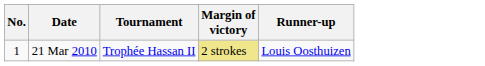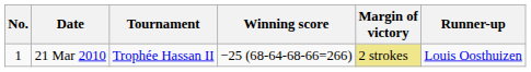 <table class="wikitable" style="font-size:95%;">
 <tr>
 <th>No.</th>
 <th>Date</th>
 <th>Tournament</th>
+<th>Winning score</th>
 <th>Margin of<br>victory</th>
 <th>Runner-up</th>
 </tr>
 <tr>
 <td align=center>1</td>
 <td>21 Mar <a href='#'>2010</a></td>
 <td><a href='#'>Trophée Hassan II</a></td>
+<td>−25 (68-64-68-66=266)</td>
 <td style="background: khaki;">2 strokes</td>
 <td> <a href='#'>Louis Oosthuizen</a></td>
 </tr>
 </table>
